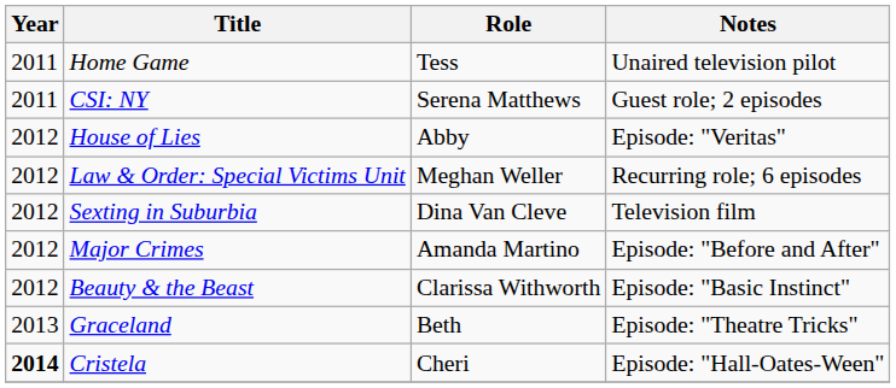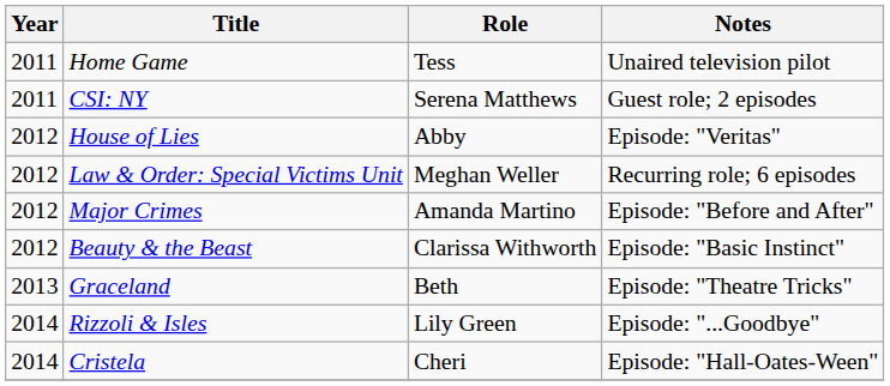 <table class="wikitable sortable">
 <tr>
 <th>Year</th>
 <th>Title</th>
 <th>Role</th>
 <th class="unsortable">Notes</th>
 </tr>
 <tr>
 <td>2011</td>
 <td><em>Home Game</em></td>
 <td>Tess</td>
 <td>Unaired television pilot</td>
 </tr>
 <tr>
 <td>2011</td>
 <td><em><a href='#'>CSI: NY</a></em></td>
 <td>Serena Matthews</td>
 <td>Guest role; 2 episodes</td>
 </tr>
 <tr>
 <td>2012</td>
 <td><em><a href='#'>House of Lies</a></em></td>
 <td>Abby</td>
 <td>Episode: "Veritas"</td>
 </tr>
 <tr>
 <td>2012</td>
 <td><em><a href='#'>Law & Order: Special Victims Unit</a></em></td>
 <td>Meghan Weller</td>
 <td>Recurring role; 6 episodes</td>
 </tr>
 <tr>
 <td>2012</td>
-<td><em><a href='#'>Sexting in Suburbia</a></em></td>
-<td>Dina Van Cleve</td>
-<td>Television film</td>
-</tr>
-<tr>
-<td>2012</td>
 <td><em><a href='#'>Major Crimes</a></em></td>
 <td>Amanda Martino</td>
 <td>Episode: "Before and After"</td>
 </tr>
 <tr>
 <td>2012</td>
 <td><em><a href='#'>Beauty & the Beast</a></em></td>
 <td>Clarissa Withworth</td>
 <td>Episode: "Basic Instinct"</td>
 </tr>
 <tr>
 <td>2013</td>
 <td><em><a href='#'>Graceland</a></em></td>
 <td>Beth</td>
 <td>Episode: "Theatre Tricks"</td>
 </tr>
 <tr>
-<td><strong>2014</strong></td>
+<td>2014</td>
+<td><em><a href='#'>Rizzoli & Isles</a></em></td>
+<td>Lily Green</td>
+<td>Episode: "...Goodbye"</td>
+</tr>
+<tr>
+<td>2014</td>
 <td><em><a href='#'>Cristela</a></em></td>
 <td>Cheri</td>
 <td>Episode: "Hall-Oates-Ween"</td>
 </tr>
 <tr>
 </tr>
 </table>
